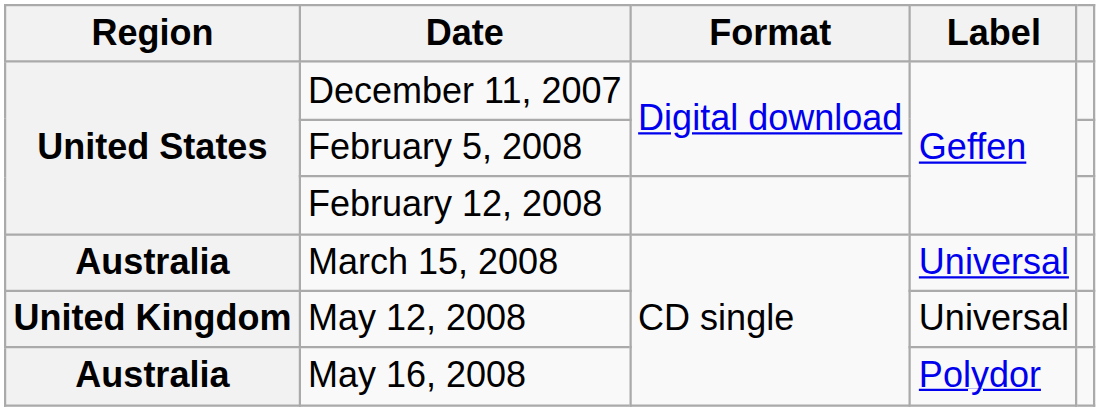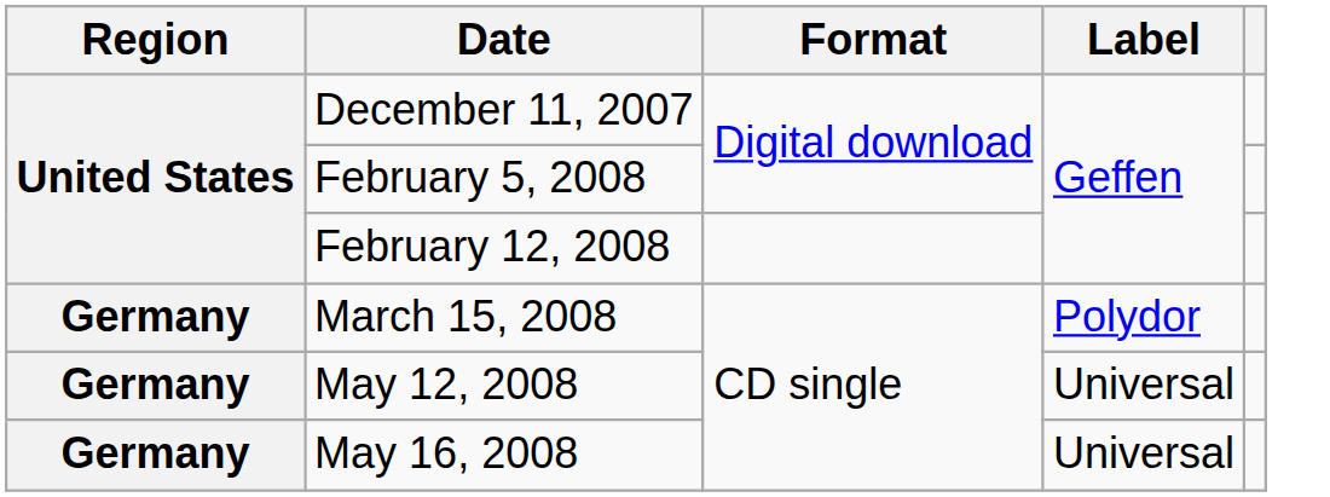 <table class="wikitable plainrowheaders">
 <tr>
 <th scope="col">Region</th>
 <th scope="col">Date</th>
 <th scope="col">Format</th>
 <th scope="col">Label</th>
 <th scope="col"></th>
 </tr>
 <tr>
 <th scope="row" rowspan="3">United States</th>
 <td>December 11, 2007</td>
 <td rowspan="2"><a href='#'>Digital download</a></td>
 <td rowspan="3"><a href='#'>Geffen</a></td>
 <td></td>
 </tr>
 <tr>
 <td>February 5, 2008</td>
 <td></td>
 </tr>
 <tr>
 <td>February 12, 2008</td>
 <td></td>
 <td></td>
 </tr>
 <tr>
-<th scope="row">Australia</th>
+<th scope="row">Germany</th>
 <td>March 15, 2008</td>
 <td rowspan="3">CD single</td>
-<td><a href='#'>Universal</a></td>
+<td><a href='#'>Polydor</a></td>
 <td></td>
 </tr>
 <tr>
-<th scope="row">United Kingdom</th>
+<th scope="row">Germany</th>
 <td>May 12, 2008</td>
 <td>Universal</td>
 <td></td>
 </tr>
 <tr>
-<th scope="row">Australia</th>
+<th scope="row">Germany</th>
 <td>May 16, 2008</td>
-<td><a href='#'>Polydor</a></td>
+<td>Universal</td>
 <td></td>
 </tr>
 </table>
